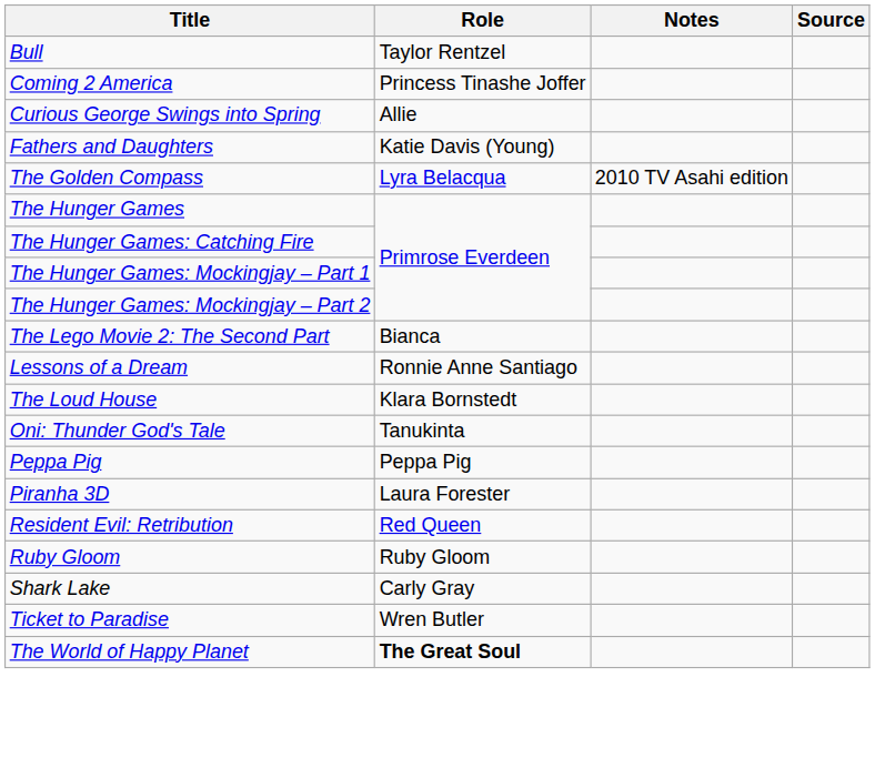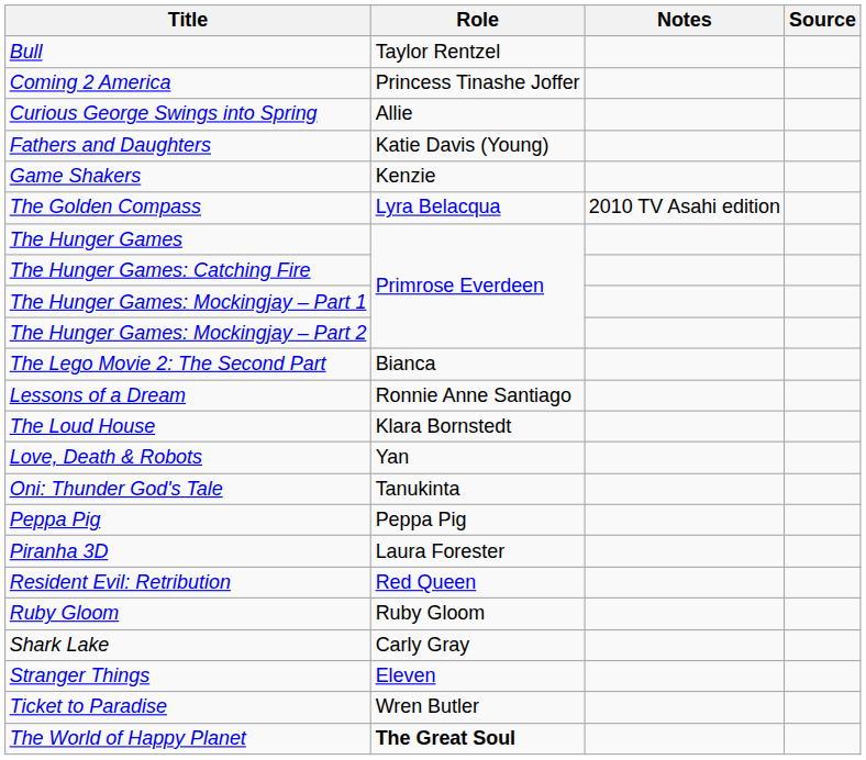 <table class="wikitable sortable plainrowheaders">
 <tr>
 <th>Title</th>
 <th>Role</th>
 <th class="unsortable">Notes</th>
 <th class="unsortable">Source</th>
 </tr>
 <tr>
 <td><em><a href='#'>Bull</a></em></td>
 <td>Taylor Rentzel</td>
 <td></td>
 <td></td>
 </tr>
 <tr>
 <td><em><a href='#'>Coming 2 America</a></em></td>
 <td>Princess Tinashe Joffer</td>
 <td></td>
 <td></td>
 </tr>
 <tr>
 <td><em><a href='#'>Curious George Swings into Spring</a></em></td>
 <td>Allie</td>
 <td></td>
 <td></td>
 </tr>
 <tr>
 <td><em><a href='#'>Fathers and Daughters</a></em></td>
 <td>Katie Davis (Young)</td>
+<td></td>
+<td></td>
+</tr>
+<tr>
+<td><em><a href='#'>Game Shakers</a></em></td>
+<td>Kenzie</td>
 <td></td>
 <td></td>
 </tr>
 <tr>
 <td><em><a href='#'>The Golden Compass</a></em></td>
 <td><a href='#'>Lyra Belacqua</a></td>
 <td>2010 TV Asahi edition</td>
 <td></td>
 </tr>
 <tr>
 <td><em><a href='#'>The Hunger Games</a></em></td>
 <td rowspan="4"><a href='#'>Primrose Everdeen</a></td>
 <td></td>
 <td></td>
 </tr>
 <tr>
 <td><em><a href='#'>The Hunger Games: Catching Fire</a></em></td>
 <td></td>
 <td></td>
 </tr>
 <tr>
 <td><em><a href='#'>The Hunger Games: Mockingjay – Part 1</a></em></td>
 <td></td>
 <td></td>
 </tr>
 <tr>
 <td><em><a href='#'>The Hunger Games: Mockingjay – Part 2</a></em></td>
 <td></td>
 <td></td>
 </tr>
 <tr>
 <td><em><a href='#'>The Lego Movie 2: The Second Part</a></em></td>
 <td>Bianca</td>
 <td></td>
 <td></td>
 </tr>
 <tr>
 <td><em><a href='#'>Lessons of a Dream</a></em></td>
 <td>Ronnie Anne Santiago</td>
 <td></td>
 <td></td>
 </tr>
 <tr>
 <td><em><a href='#'>The Loud House</a></em></td>
 <td>Klara Bornstedt</td>
 <td></td>
 <td></td>
 </tr>
 <tr>
+<td><em><a href='#'>Love, Death & Robots</a></em></td>
+<td>Yan</td>
+<td></td>
+<td></td>
+</tr>
+<tr>
 <td><em><a href='#'>Oni: Thunder God's Tale</a></em></td>
 <td>Tanukinta</td>
 <td></td>
 <td></td>
 </tr>
 <tr>
 <td><em><a href='#'>Peppa Pig</a></em></td>
 <td>Peppa Pig</td>
 <td></td>
 <td></td>
 </tr>
 <tr>
 <td><em><a href='#'>Piranha 3D</a></em></td>
 <td>Laura Forester</td>
 <td></td>
 <td></td>
 </tr>
 <tr>
 <td><em><a href='#'>Resident Evil: Retribution</a></em></td>
 <td><a href='#'>Red Queen</a></td>
 <td></td>
 <td></td>
 </tr>
 <tr>
 <td><em><a href='#'>Ruby Gloom</a></em></td>
 <td>Ruby Gloom</td>
 <td></td>
 <td></td>
 </tr>
 <tr>
 <td><em>Shark Lake</em></td>
 <td>Carly Gray</td>
 <td></td>
 <td></td>
 </tr>
 <tr>
+<td><em><a href='#'>Stranger Things</a></em></td>
+<td><a href='#'>Eleven</a></td>
+<td></td>
+<td></td>
+</tr>
+<tr>
 <td><em><a href='#'>Ticket to Paradise</a></em></td>
 <td>Wren Butler</td>
 <td></td>
 <td></td>
 </tr>
 <tr>
 <td><em><a href='#'>The World of Happy Planet</a></em></td>
 <td><strong>The Great Soul</strong></td>
 <td></td>
 <td></td>
 </tr>
 </table>
